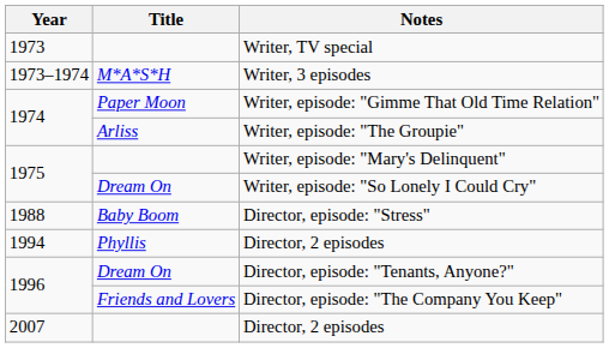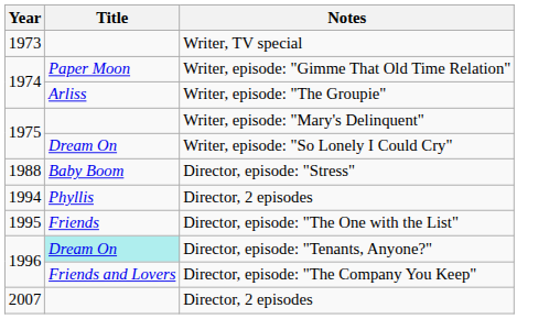 <table class="wikitable sortable" style="font-size: 100%;">
 <tr>
 <th>Year</th>
 <th>Title</th>
 <th class="unsortable">Notes</th>
 </tr>
 <tr>
 <td>1973</td>
 <td><em></em></td>
 <td>Writer, TV special</td>
-</tr>
-<tr>
-<td>1973–1974</td>
-<td><em><a href='#'>M*A*S*H</a></em></td>
-<td>Writer, 3 episodes</td>
 </tr>
 <tr>
 <td rowspan=2>1974</td>
 <td><em><a href='#'>Paper Moon</a></em></td>
 <td>Writer, episode: "Gimme That Old Time Relation"</td>
 </tr>
 <tr>
 <td><em><a href='#'>Arliss</a></em></td>
 <td>Writer, episode: "The Groupie"</td>
 </tr>
 <tr>
 <td rowspan=2>1975</td>
 <td><em></em></td>
 <td>Writer, episode: "Mary's Delinquent"</td>
 </tr>
 <tr>
 <td><em><a href='#'>Dream On</a></em></td>
 <td>Writer, episode: "So Lonely I Could Cry"</td>
 </tr>
 <tr>
 <td>1988</td>
 <td><em><a href='#'>Baby Boom</a></em></td>
 <td>Director, episode: "Stress"</td>
 </tr>
 <tr>
 <td>1994</td>
 <td><em><a href='#'>Phyllis</a></em></td>
 <td>Director, 2 episodes</td>
 </tr>
 <tr>
+<td>1995</td>
+<td><em><a href='#'>Friends</a></em></td>
+<td>Director, episode: "The One with the List"</td>
+</tr>
+<tr>
 <td rowspan=2>1996</td>
-<td><em><a href='#'>Dream On</a></em></td>
+<td style="background: paleturquoise;"><em><a href='#'>Dream On</a></em></td>
 <td>Director, episode: "Tenants, Anyone?"</td>
 </tr>
 <tr>
 <td><em><a href='#'>Friends and Lovers</a></em></td>
 <td>Director, episode: "The Company You Keep"</td>
 </tr>
 <tr>
 <td>2007</td>
 <td><em></em></td>
 <td>Director, 2 episodes</td>
 </tr>
 </table>
